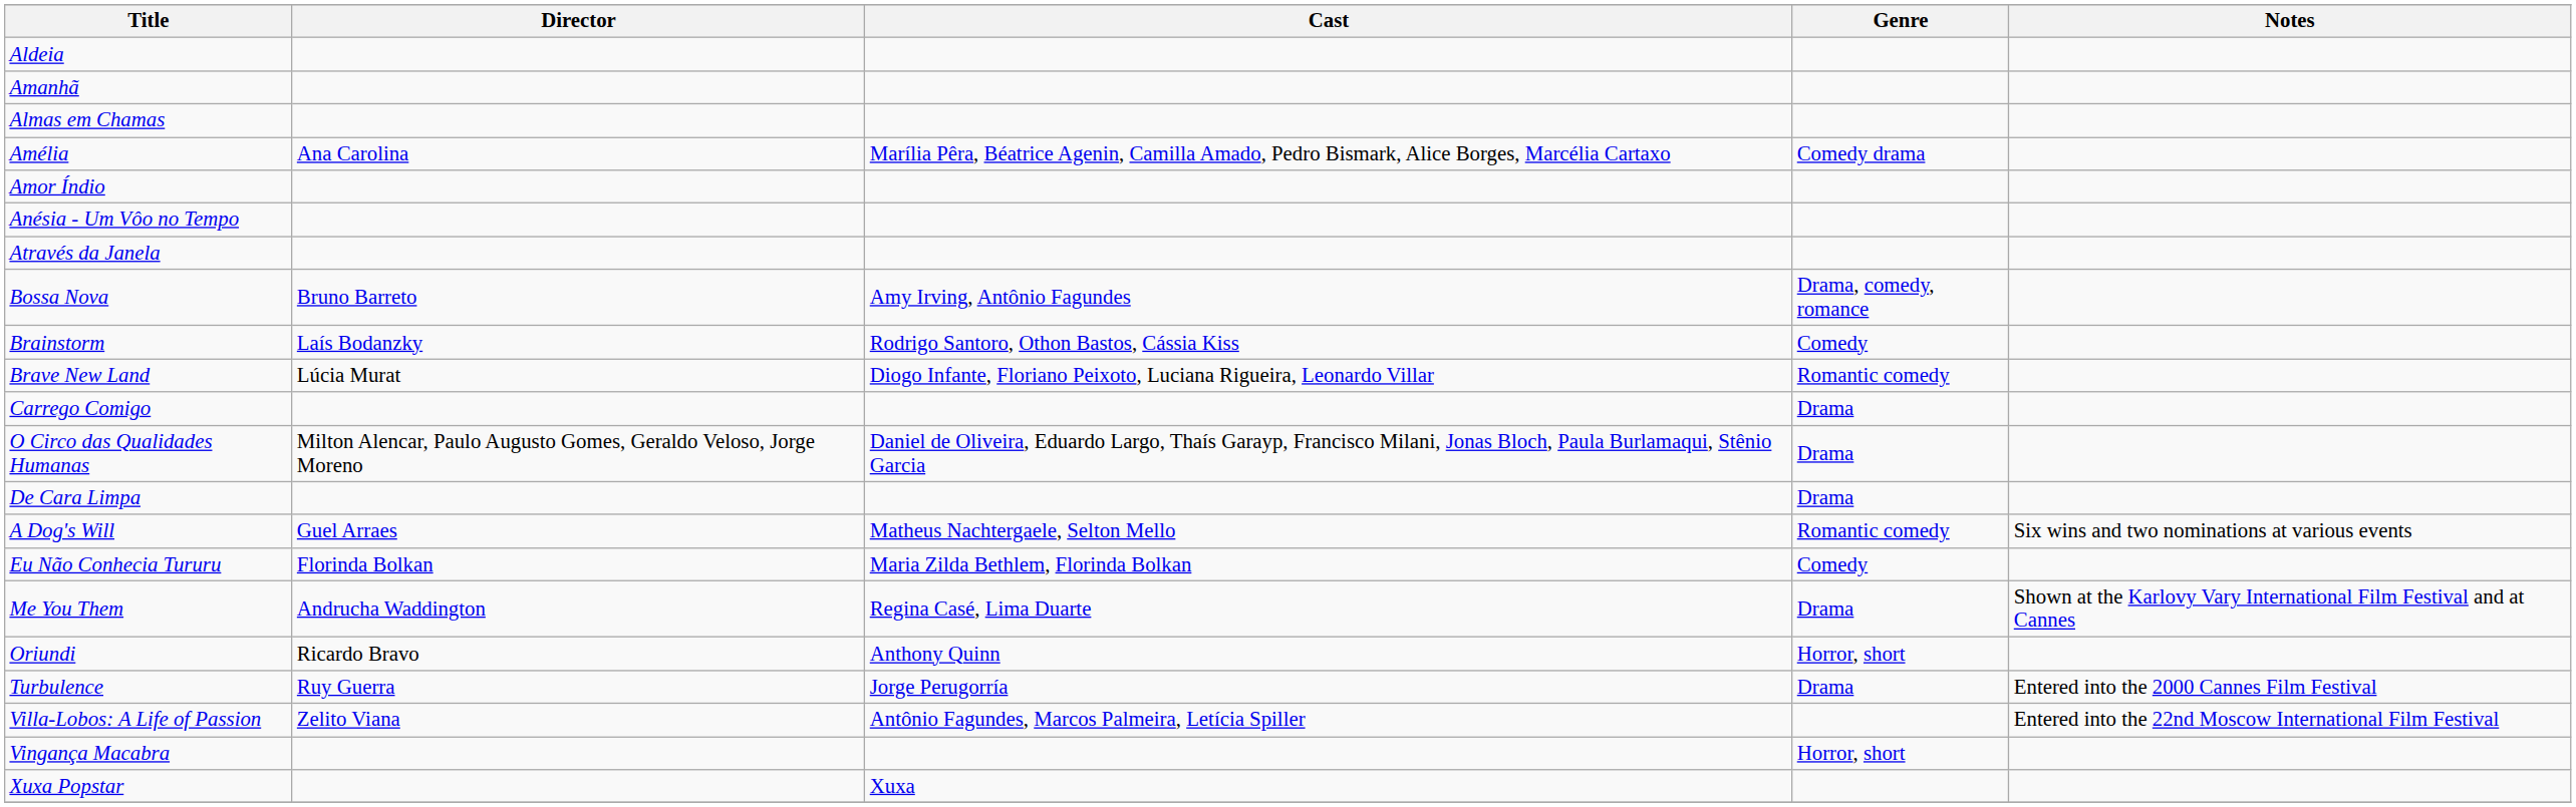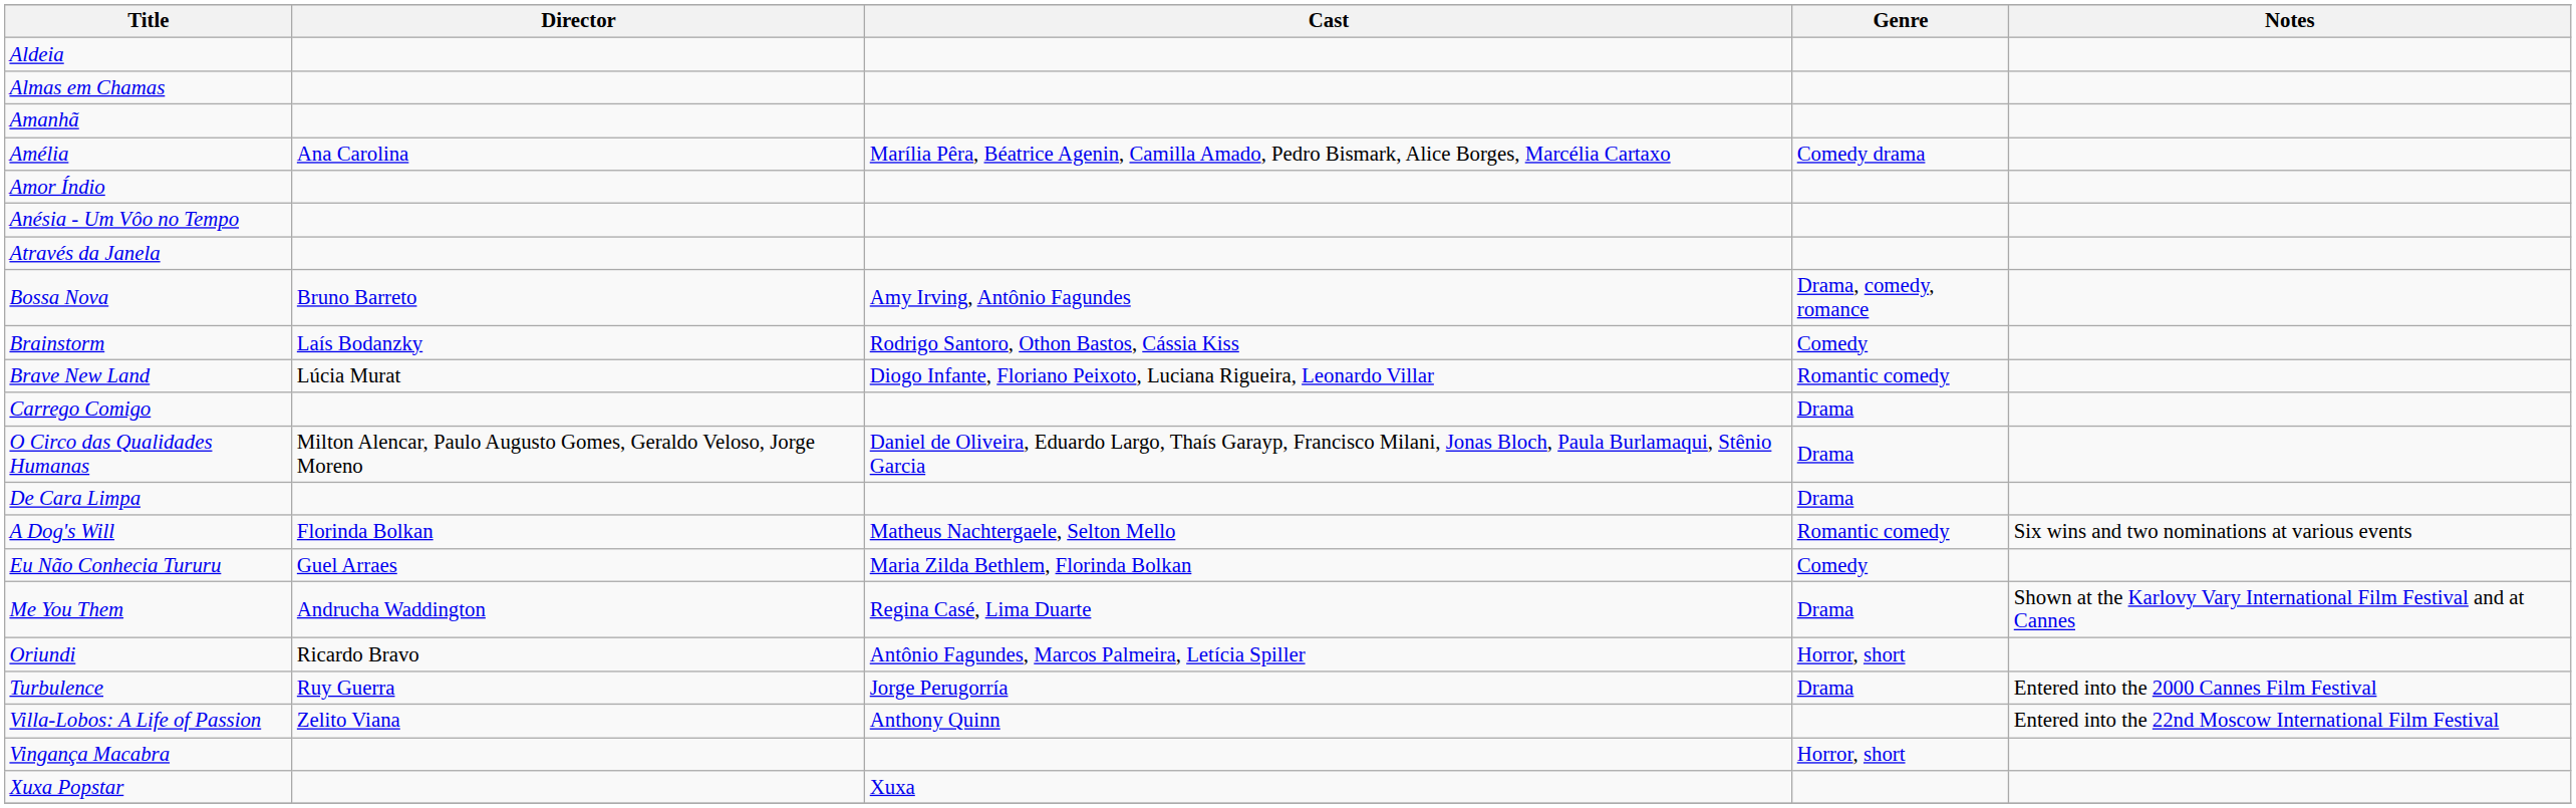 <table class="wikitable sortable">
 <tr>
 </tr>
 <tr>
 <th>Title</th>
 <th>Director</th>
 <th>Cast</th>
 <th>Genre</th>
 <th>Notes</th>
 </tr>
 <tr>
 <td><em><a href='#'>Aldeia</a></em></td>
 <td></td>
 <td></td>
 <td></td>
 <td></td>
 </tr>
 <tr>
-<td><em><a href='#'>Amanhã</a></em></td>
+<td><em><a href='#'>Almas em Chamas</a></em></td>
 <td></td>
 <td></td>
 <td></td>
 <td></td>
 </tr>
 <tr>
-<td><em><a href='#'>Almas em Chamas</a></em></td>
+<td><em><a href='#'>Amanhã</a></em></td>
 <td></td>
 <td></td>
 <td></td>
 <td></td>
 </tr>
 <tr>
 <td><em><a href='#'>Amélia</a></em></td>
 <td><a href='#'>Ana Carolina</a></td>
 <td><a href='#'>Marília Pêra</a>, <a href='#'>Béatrice Agenin</a>, <a href='#'>Camilla Amado</a>, Pedro Bismark, Alice Borges, <a href='#'>Marcélia Cartaxo</a></td>
 <td><a href='#'>Comedy drama</a></td>
 <td></td>
 </tr>
 <tr>
 <td><em><a href='#'>Amor Índio</a></em></td>
 <td></td>
 <td></td>
 <td></td>
 <td></td>
 </tr>
 <tr>
 <td><em><a href='#'>Anésia - Um Vôo no Tempo</a></em></td>
 <td></td>
 <td></td>
 <td></td>
 <td></td>
 </tr>
 <tr>
 <td><em><a href='#'>Através da Janela</a></em></td>
 <td></td>
 <td></td>
 <td></td>
 <td></td>
 </tr>
 <tr>
 <td><em><a href='#'>Bossa Nova</a></em></td>
 <td><a href='#'>Bruno Barreto</a></td>
 <td><a href='#'>Amy Irving</a>, <a href='#'>Antônio Fagundes</a></td>
 <td><a href='#'>Drama</a>, <a href='#'>comedy</a>, <a href='#'>romance</a></td>
 <td></td>
 </tr>
 <tr>
 <td><em><a href='#'>Brainstorm</a></em></td>
 <td><a href='#'>Laís Bodanzky</a></td>
 <td><a href='#'>Rodrigo Santoro</a>, <a href='#'>Othon Bastos</a>, <a href='#'>Cássia Kiss</a></td>
 <td><a href='#'>Comedy</a></td>
 <td></td>
 </tr>
 <tr>
 <td><em><a href='#'>Brave New Land</a></em></td>
 <td>Lúcia Murat</td>
 <td><a href='#'>Diogo Infante</a>, <a href='#'>Floriano Peixoto</a>, Luciana Rigueira, <a href='#'>Leonardo Villar</a></td>
 <td><a href='#'>Romantic comedy</a></td>
 <td></td>
 </tr>
 <tr>
 <td><em><a href='#'>Carrego Comigo</a></em></td>
 <td></td>
 <td></td>
 <td><a href='#'>Drama</a></td>
 <td></td>
 </tr>
 <tr>
 <td><em><a href='#'>O Circo das Qualidades Humanas</a></em></td>
 <td>Milton Alencar, Paulo Augusto Gomes, Geraldo Veloso, Jorge Moreno</td>
 <td><a href='#'>Daniel de Oliveira</a>, Eduardo Largo, Thaís Garayp, Francisco Milani, <a href='#'>Jonas Bloch</a>, <a href='#'>Paula Burlamaqui</a>, <a href='#'>Stênio Garcia</a></td>
 <td><a href='#'>Drama</a></td>
 <td></td>
 </tr>
 <tr>
 <td><em><a href='#'>De Cara Limpa</a></em></td>
 <td></td>
 <td></td>
 <td><a href='#'>Drama</a></td>
 <td></td>
 </tr>
 <tr>
 <td><em><a href='#'>A Dog's Will</a></em></td>
-<td><a href='#'>Guel Arraes</a></td>
+<td><a href='#'>Florinda Bolkan</a></td>
 <td><a href='#'>Matheus Nachtergaele</a>, <a href='#'>Selton Mello</a></td>
 <td><a href='#'>Romantic comedy</a></td>
 <td>Six wins and two nominations at various events</td>
 </tr>
 <tr>
 <td><em><a href='#'>Eu Não Conhecia Tururu</a></em></td>
-<td><a href='#'>Florinda Bolkan</a></td>
+<td><a href='#'>Guel Arraes</a></td>
 <td><a href='#'>Maria Zilda Bethlem</a>, <a href='#'>Florinda Bolkan</a></td>
 <td><a href='#'>Comedy</a></td>
 <td></td>
 </tr>
 <tr>
 <td><em><a href='#'>Me You Them</a></em></td>
 <td><a href='#'>Andrucha Waddington</a></td>
 <td><a href='#'>Regina Casé</a>, <a href='#'>Lima Duarte</a></td>
 <td><a href='#'>Drama</a></td>
 <td>Shown at the <a href='#'>Karlovy Vary International Film Festival</a> and at <a href='#'>Cannes</a></td>
 </tr>
 <tr>
 <td><em><a href='#'>Oriundi</a></em></td>
 <td>Ricardo Bravo</td>
-<td><a href='#'>Anthony Quinn</a></td>
+<td><a href='#'>Antônio Fagundes</a>, <a href='#'>Marcos Palmeira</a>, <a href='#'>Letícia Spiller</a></td>
 <td><a href='#'>Horror</a>, <a href='#'>short</a></td>
 <td></td>
 </tr>
 <tr>
 <td><em><a href='#'>Turbulence</a></em></td>
 <td><a href='#'>Ruy Guerra</a></td>
 <td><a href='#'>Jorge Perugorría</a></td>
 <td><a href='#'>Drama</a></td>
 <td>Entered into the <a href='#'>2000 Cannes Film Festival</a></td>
 </tr>
 <tr>
 <td><em><a href='#'>Villa-Lobos: A Life of Passion</a></em></td>
 <td><a href='#'>Zelito Viana</a></td>
-<td><a href='#'>Antônio Fagundes</a>, <a href='#'>Marcos Palmeira</a>, <a href='#'>Letícia Spiller</a></td>
+<td><a href='#'>Anthony Quinn</a></td>
 <td></td>
 <td>Entered into the <a href='#'>22nd Moscow International Film Festival</a></td>
 </tr>
 <tr>
 <td><em><a href='#'>Vingança Macabra</a></em></td>
 <td></td>
 <td></td>
 <td><a href='#'>Horror</a>, <a href='#'>short</a></td>
 <td></td>
 </tr>
 <tr>
 <td><em><a href='#'>Xuxa Popstar</a></em></td>
 <td></td>
 <td><a href='#'>Xuxa</a></td>
 <td></td>
 <td></td>
 </tr>
 <tr>
 </tr>
 </table>
